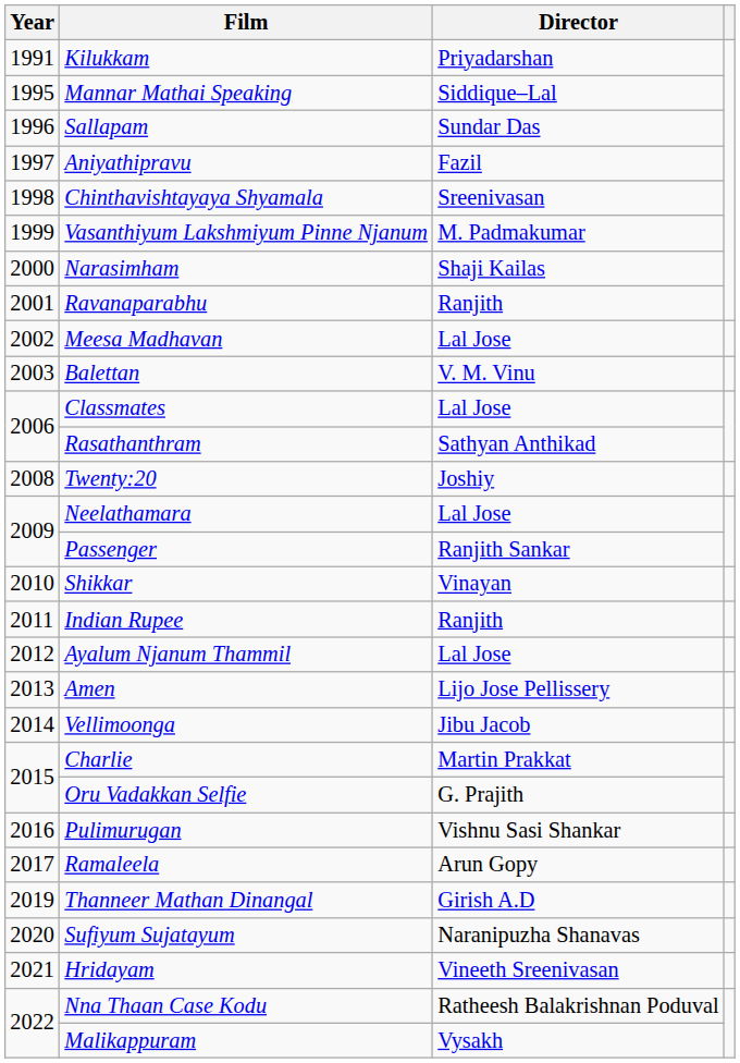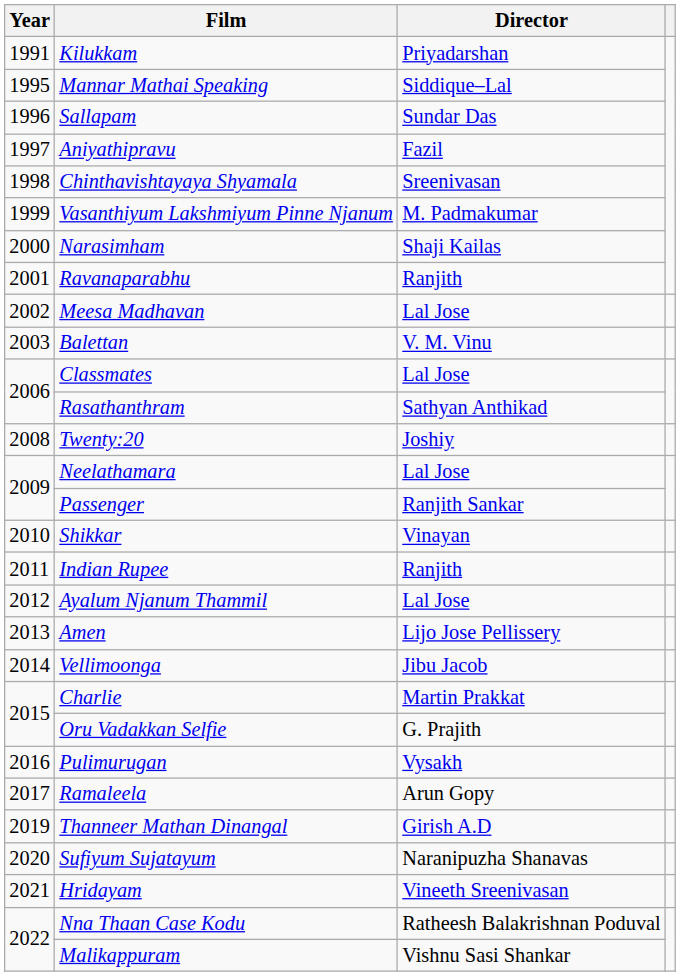 <table class="wikitable">
 <tr>
 <th>Year</th>
 <th>Film</th>
 <th>Director</th>
 <th></th>
 </tr>
 <tr>
 <td>1991</td>
 <td><em><a href='#'>Kilukkam</a></em></td>
 <td><a href='#'>Priyadarshan</a></td>
 <td rowspan=8></td>
 </tr>
 <tr>
 <td>1995</td>
 <td><em><a href='#'>Mannar Mathai Speaking</a></em></td>
 <td><a href='#'>Siddique–Lal</a></td>
 </tr>
 <tr>
 <td>1996</td>
 <td><em><a href='#'>Sallapam</a></em></td>
 <td><a href='#'>Sundar Das</a></td>
 </tr>
 <tr>
 <td>1997</td>
 <td><em><a href='#'>Aniyathipravu</a></em></td>
 <td><a href='#'>Fazil</a></td>
 </tr>
 <tr>
 <td>1998</td>
 <td><em><a href='#'>Chinthavishtayaya Shyamala</a></em></td>
 <td><a href='#'>Sreenivasan</a></td>
 </tr>
 <tr>
 <td>1999</td>
 <td><em><a href='#'>Vasanthiyum Lakshmiyum Pinne Njanum</a></em></td>
 <td><a href='#'>M. Padmakumar</a></td>
 </tr>
 <tr>
 <td>2000</td>
 <td><em><a href='#'>Narasimham</a></em></td>
 <td><a href='#'>Shaji Kailas</a></td>
 </tr>
 <tr>
 <td>2001</td>
 <td><em><a href='#'>Ravanaparabhu</a></em></td>
 <td><a href='#'>Ranjith</a></td>
 </tr>
 <tr>
 <td>2002</td>
 <td><em><a href='#'>Meesa Madhavan</a></em></td>
 <td><a href='#'>Lal Jose</a></td>
 <td></td>
 </tr>
 <tr>
 <td>2003</td>
 <td><em><a href='#'>Balettan</a></em></td>
 <td><a href='#'>V. M. Vinu</a></td>
 <td></td>
 </tr>
 <tr>
 <td rowspan=2>2006</td>
 <td><em><a href='#'>Classmates</a></em></td>
 <td><a href='#'>Lal Jose</a></td>
 <td rowspan=2></td>
 </tr>
 <tr>
 <td><em><a href='#'>Rasathanthram</a></em></td>
 <td><a href='#'>Sathyan Anthikad</a></td>
 </tr>
 <tr>
 <td>2008</td>
 <td><em><a href='#'>Twenty:20</a></em></td>
 <td><a href='#'>Joshiy</a></td>
 <td></td>
 </tr>
 <tr>
 <td rowspan=2>2009</td>
 <td><em><a href='#'>Neelathamara</a></em></td>
 <td><a href='#'>Lal Jose</a></td>
 <td rowspan=2></td>
 </tr>
 <tr>
 <td><em><a href='#'>Passenger</a></em></td>
 <td><a href='#'>Ranjith Sankar</a></td>
 </tr>
 <tr>
 <td>2010</td>
 <td><em><a href='#'>Shikkar</a></em></td>
 <td><a href='#'>Vinayan</a></td>
 <td></td>
 </tr>
 <tr>
 <td>2011</td>
 <td><em><a href='#'>Indian Rupee</a></em></td>
 <td><a href='#'>Ranjith</a></td>
 <td></td>
 </tr>
 <tr>
 <td>2012</td>
 <td><em><a href='#'>Ayalum Njanum Thammil</a></em></td>
 <td><a href='#'>Lal Jose</a></td>
 <td></td>
 </tr>
 <tr>
 <td>2013</td>
 <td><em><a href='#'>Amen</a></em></td>
 <td><a href='#'>Lijo Jose Pellissery</a></td>
 <td></td>
 </tr>
 <tr>
 <td>2014</td>
 <td><em><a href='#'>Vellimoonga</a></em></td>
 <td><a href='#'>Jibu Jacob</a></td>
 <td></td>
 </tr>
 <tr>
 <td rowspan=2>2015</td>
 <td><em><a href='#'>Charlie</a></em></td>
 <td><a href='#'>Martin Prakkat</a></td>
 <td rowspan=2></td>
 </tr>
 <tr>
 <td><em><a href='#'>Oru Vadakkan Selfie</a></em></td>
 <td>G. Prajith</td>
 </tr>
 <tr>
 <td>2016</td>
 <td><em><a href='#'>Pulimurugan</a></em></td>
-<td>Vishnu Sasi Shankar</td>
+<td><a href='#'>Vysakh</a></td>
 <td></td>
 </tr>
 <tr>
 <td>2017</td>
 <td><em><a href='#'>Ramaleela</a></em></td>
 <td>Arun Gopy</td>
 <td></td>
 </tr>
 <tr>
 <td>2019</td>
 <td><em><a href='#'>Thanneer Mathan Dinangal</a></em></td>
 <td><a href='#'>Girish A.D</a></td>
 <td></td>
 </tr>
 <tr>
 <td>2020</td>
 <td><em><a href='#'>Sufiyum Sujatayum</a></em></td>
 <td>Naranipuzha Shanavas</td>
 <td></td>
 </tr>
 <tr>
 <td>2021</td>
 <td><em><a href='#'>Hridayam</a></em></td>
 <td><a href='#'>Vineeth Sreenivasan</a></td>
 <td></td>
 </tr>
 <tr>
 <td rowspan=2>2022</td>
 <td><em><a href='#'>Nna Thaan Case Kodu</a></em></td>
 <td>Ratheesh Balakrishnan Poduval</td>
 <td rowspan=2></td>
 </tr>
 <tr>
 <td><em><a href='#'>Malikappuram</a></em></td>
-<td><a href='#'>Vysakh</a></td>
+<td>Vishnu Sasi Shankar</td>
 </tr>
 </table>
